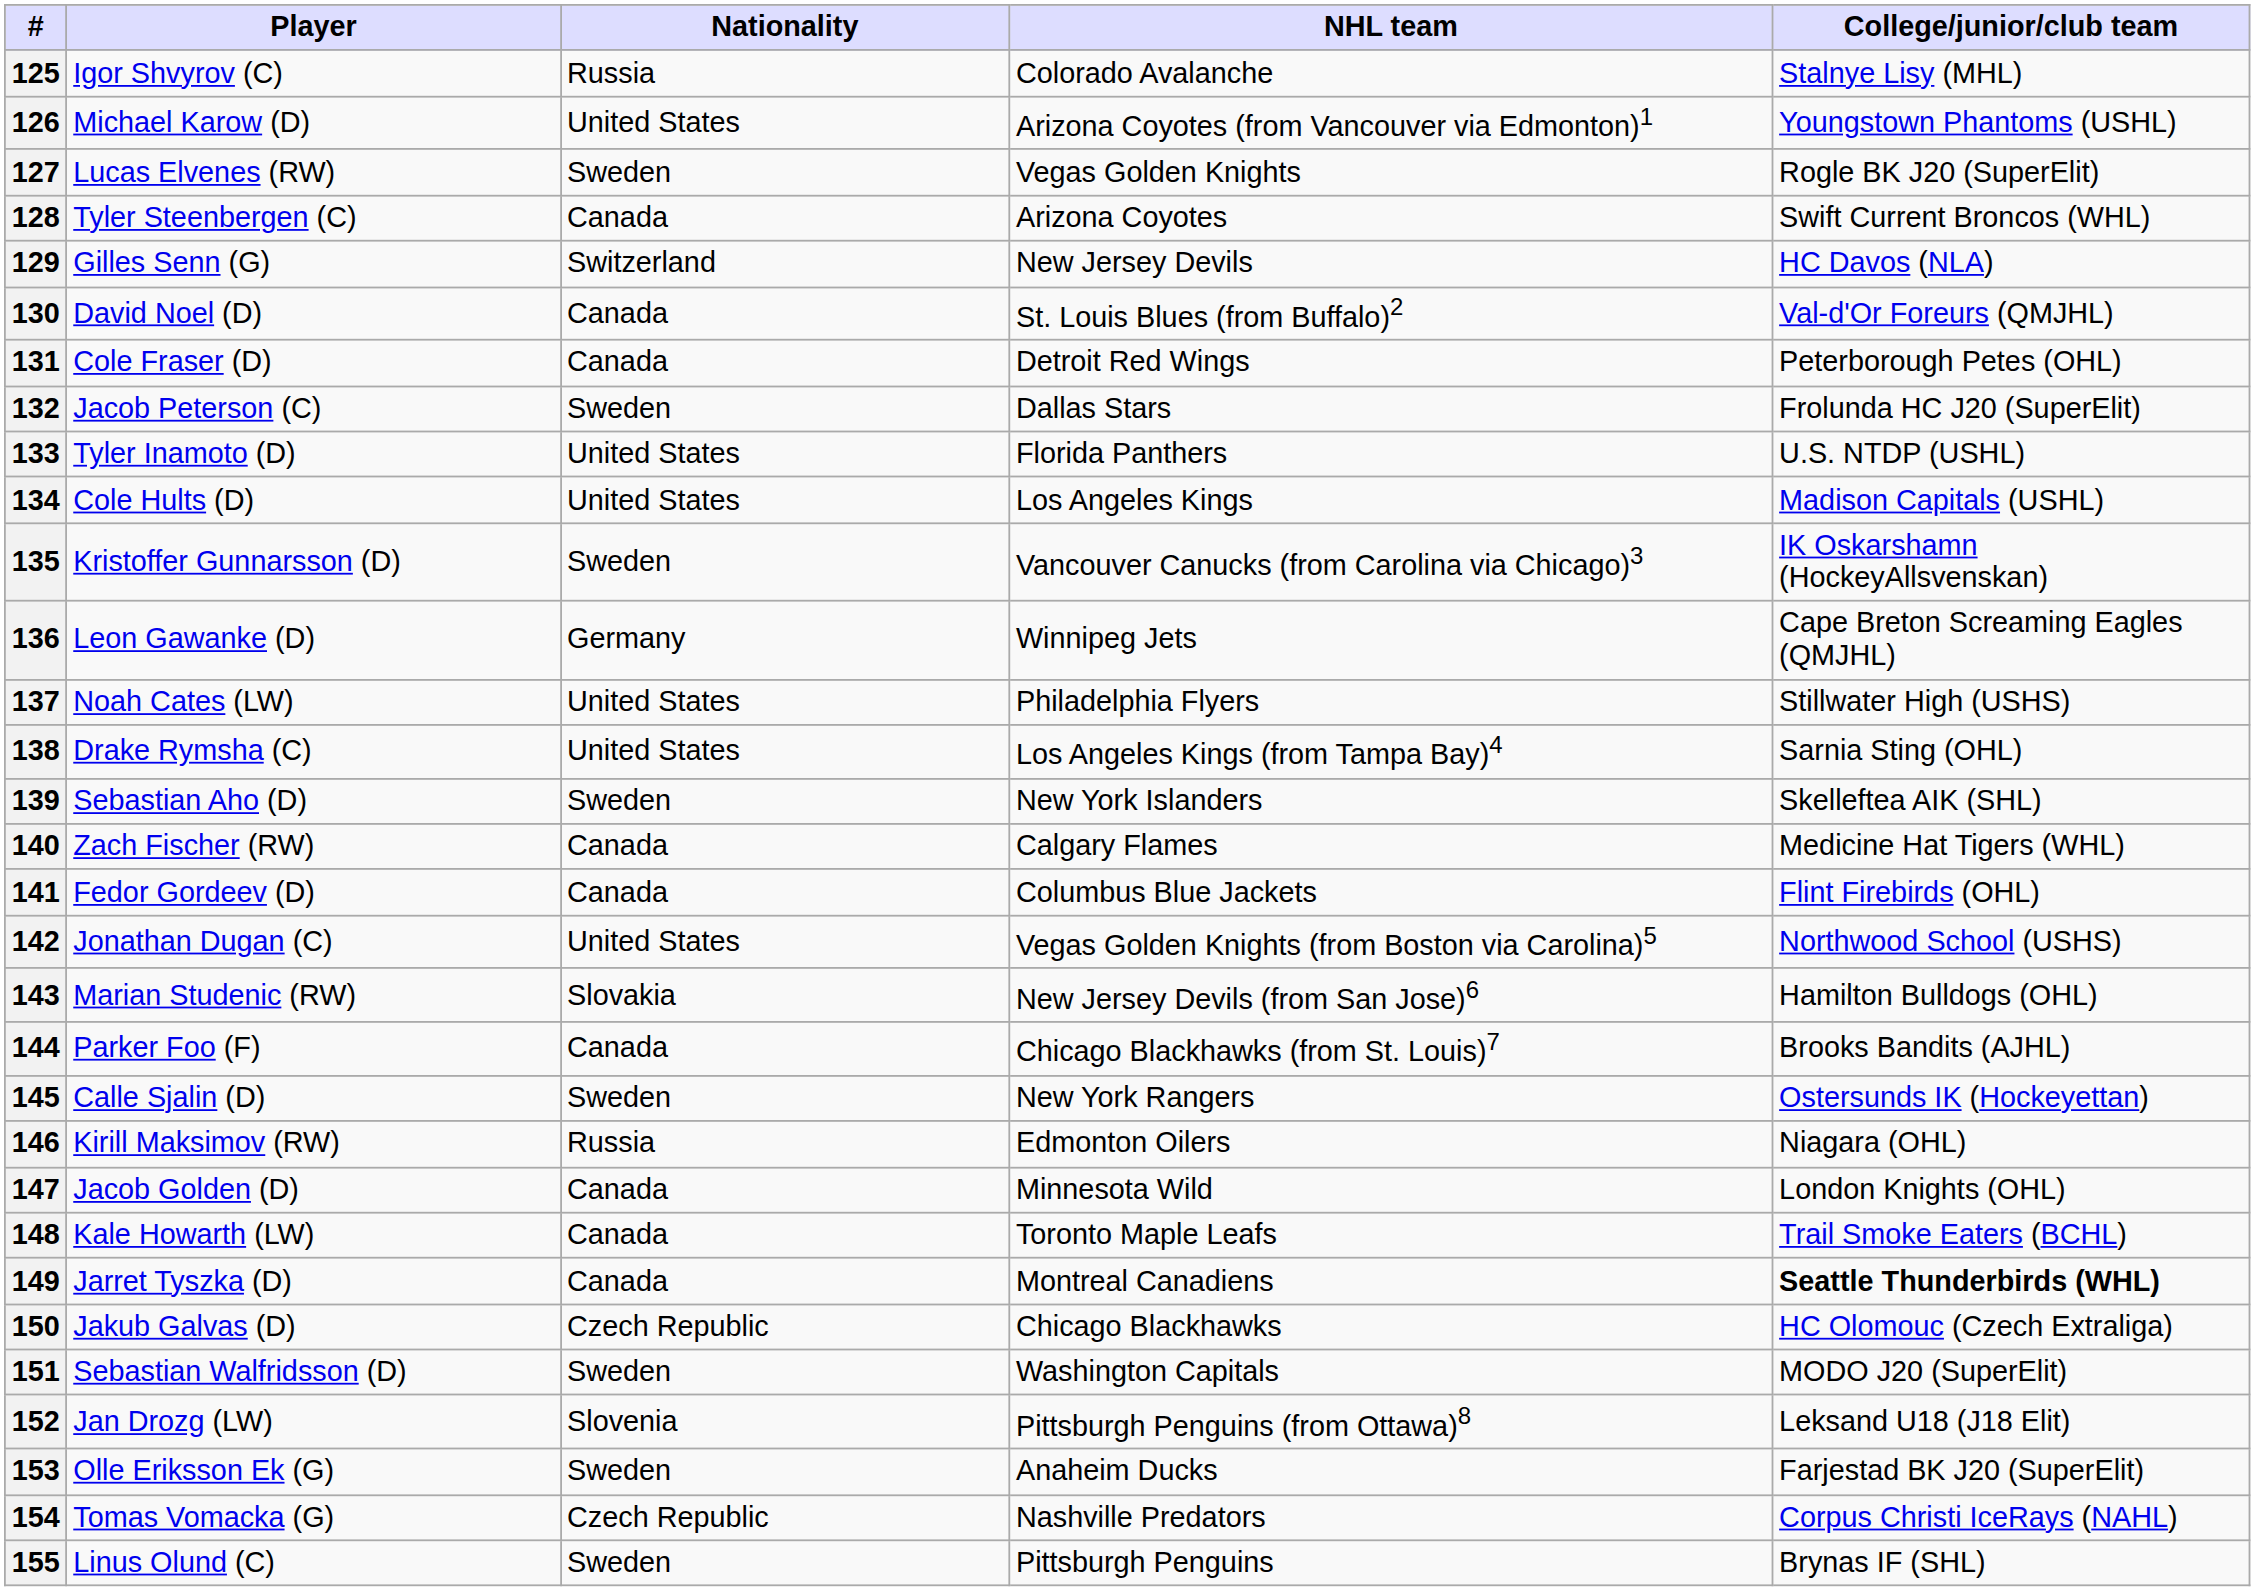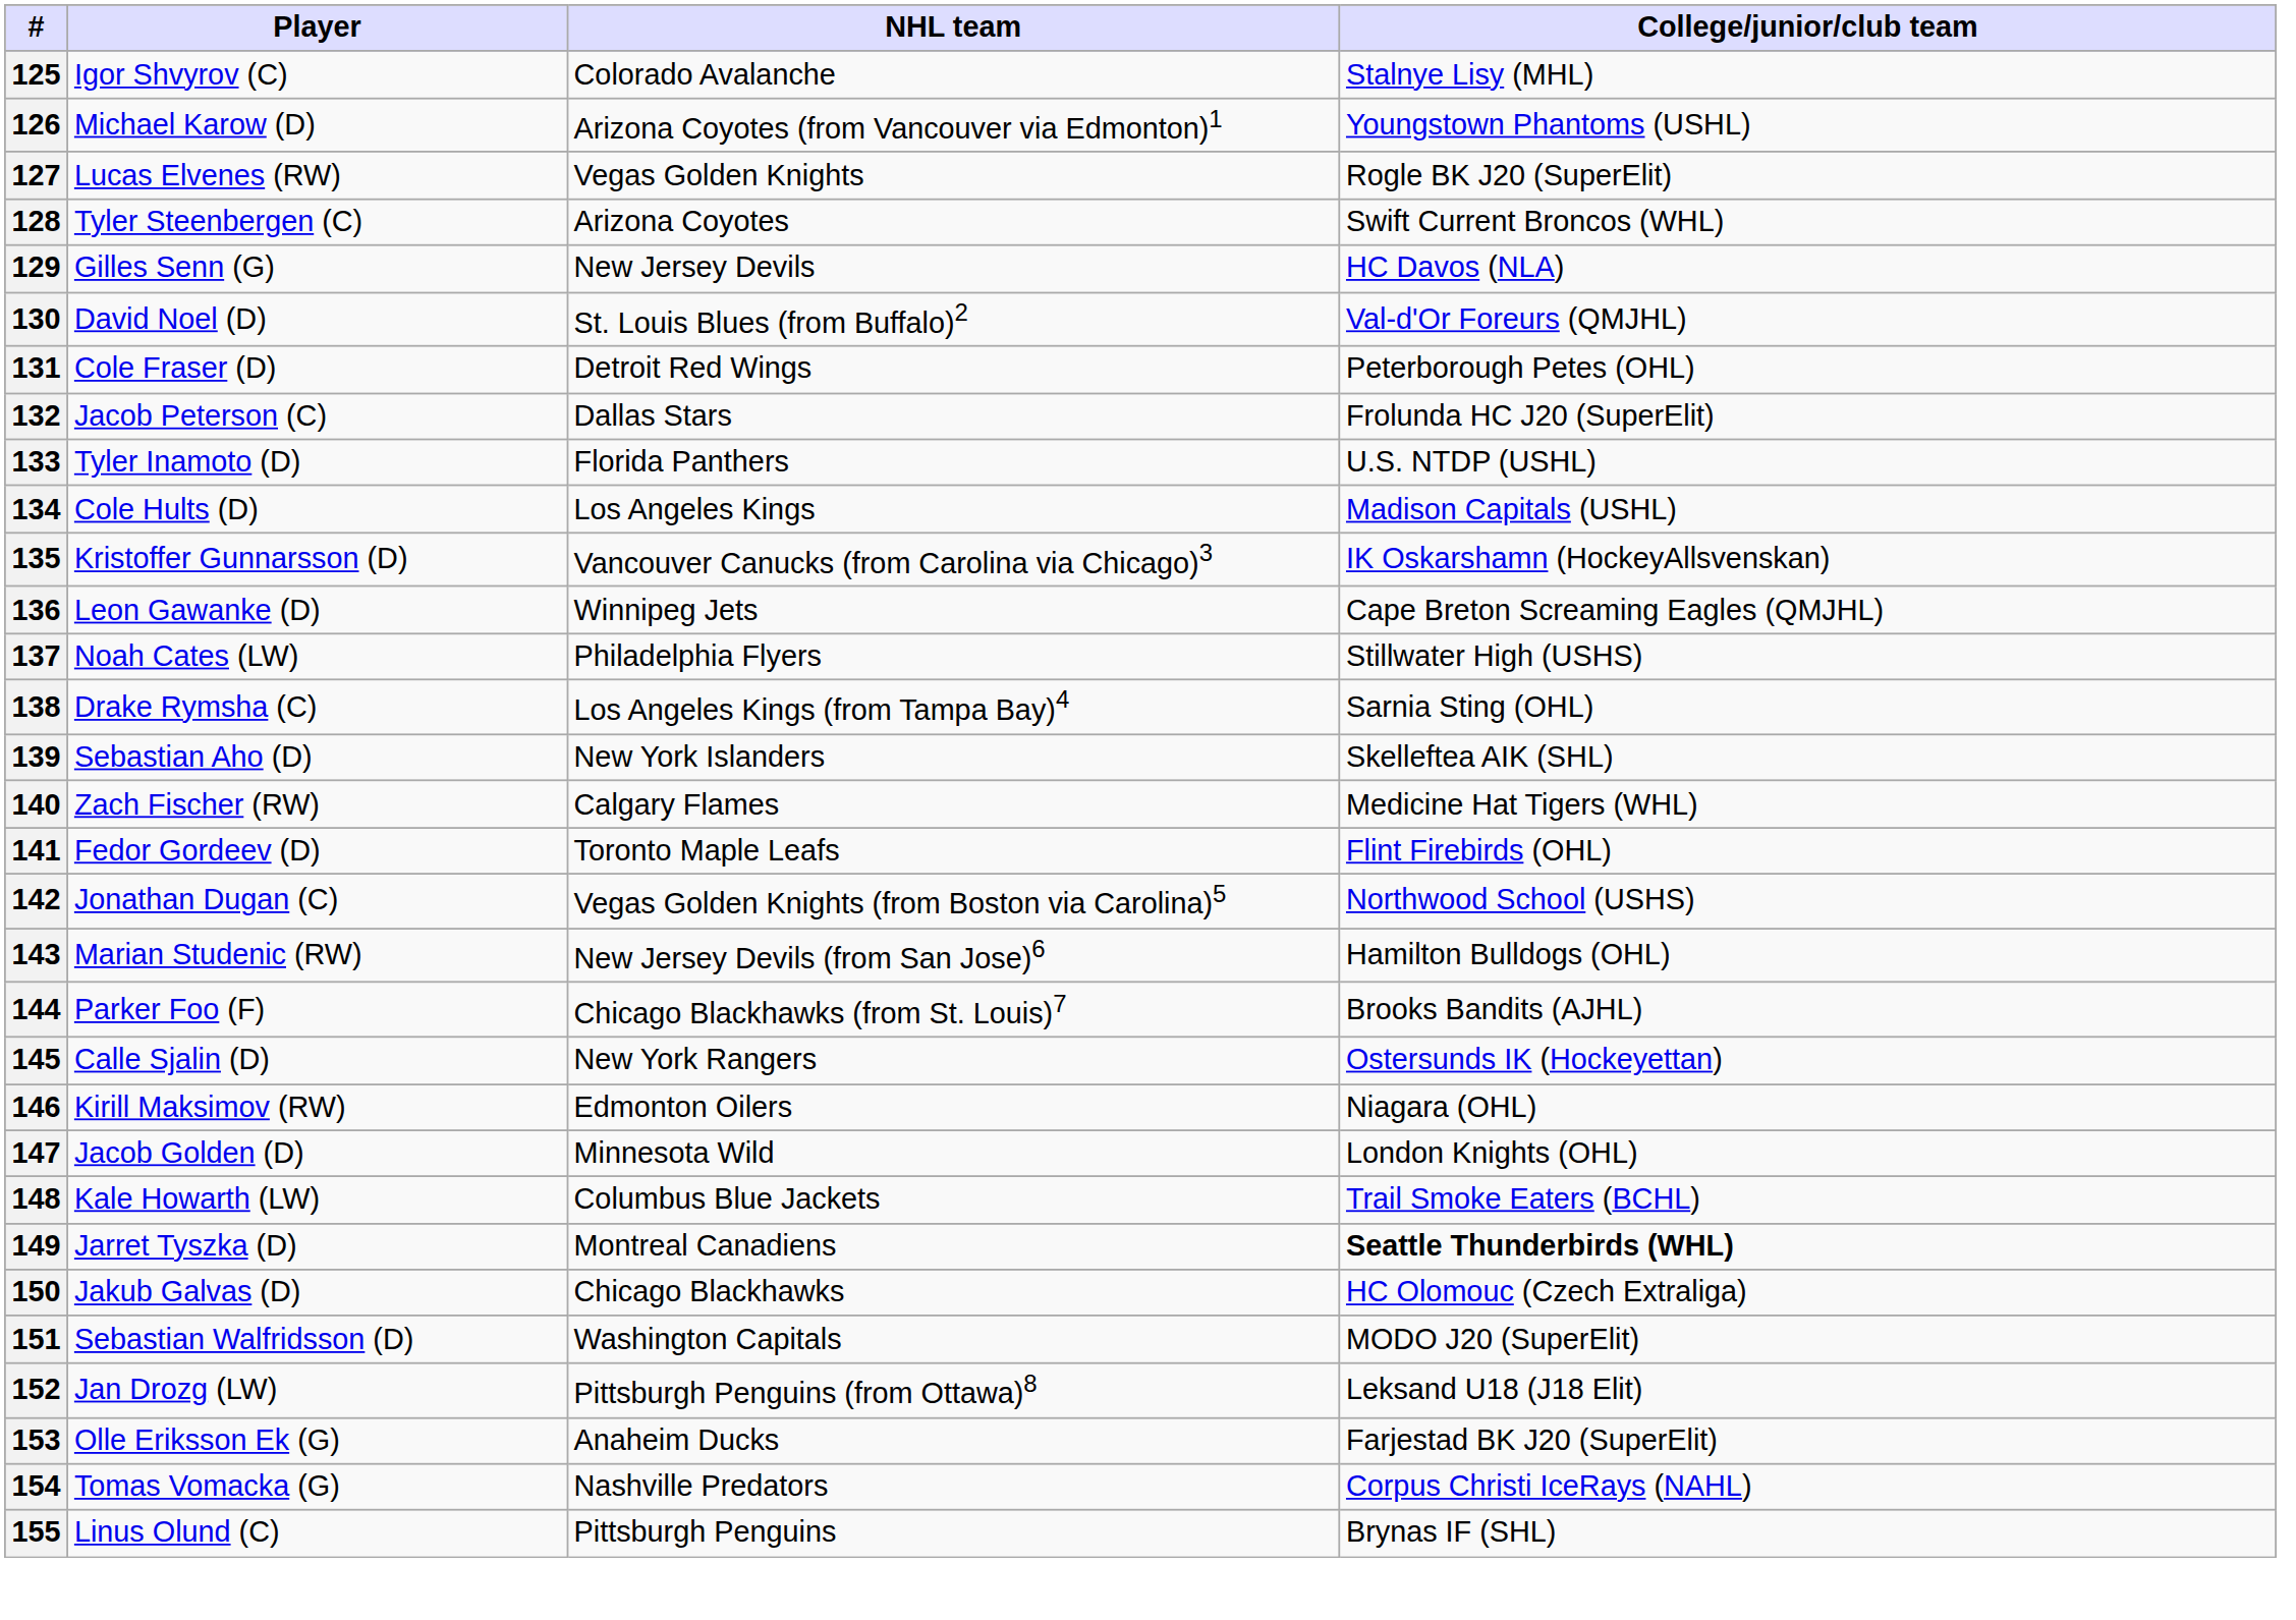 <table class="wikitable">
 <tr>
 <th style="background:#ddf; width:2.75%;">#</th>
 <th style="background:#ddf; width:22.0%;">Player</th>
-<th style="background:#ddf; width:20.0%;">Nationality</th>
 <th style="background:#ddf; width:34.0%;">NHL team</th>
 <th style="background:#ddf; width:100.0%;">College/junior/club team</th>
 </tr>
 <tr>
 <th>125</th>
 <td><a href='#'>Igor Shvyrov</a> (C)</td>
-<td> Russia</td>
 <td>Colorado Avalanche</td>
 <td><a href='#'>Stalnye Lisy</a> (MHL)</td>
 </tr>
 <tr>
 <th>126</th>
 <td><a href='#'>Michael Karow</a> (D)</td>
-<td> United States</td>
 <td>Arizona Coyotes (from Vancouver via Edmonton)<sup>1</sup></td>
 <td><a href='#'>Youngstown Phantoms</a> (USHL)</td>
 </tr>
 <tr>
 <th>127</th>
 <td><a href='#'>Lucas Elvenes</a> (RW)</td>
-<td> Sweden</td>
 <td>Vegas Golden Knights</td>
 <td>Rogle BK J20 (SuperElit)</td>
 </tr>
 <tr>
 <th>128</th>
 <td><a href='#'>Tyler Steenbergen</a> (C)</td>
-<td> Canada</td>
 <td>Arizona Coyotes</td>
 <td>Swift Current Broncos (WHL)</td>
 </tr>
 <tr>
 <th>129</th>
 <td><a href='#'>Gilles Senn</a> (G)</td>
-<td> Switzerland</td>
 <td>New Jersey Devils</td>
 <td><a href='#'>HC Davos</a> (<a href='#'>NLA</a>)</td>
 </tr>
 <tr>
 <th>130</th>
 <td><a href='#'>David Noel</a> (D)</td>
-<td> Canada</td>
 <td>St. Louis Blues (from Buffalo)<sup>2</sup></td>
 <td><a href='#'>Val-d'Or Foreurs</a> (QMJHL)</td>
 </tr>
 <tr>
 <th>131</th>
 <td><a href='#'>Cole Fraser</a> (D)</td>
-<td> Canada</td>
 <td>Detroit Red Wings</td>
 <td>Peterborough Petes (OHL)</td>
 </tr>
 <tr>
 <th>132</th>
 <td><a href='#'>Jacob Peterson</a> (C)</td>
-<td> Sweden</td>
 <td>Dallas Stars</td>
 <td>Frolunda HC J20 (SuperElit)</td>
 </tr>
 <tr>
 <th>133</th>
 <td><a href='#'>Tyler Inamoto</a> (D)</td>
-<td> United States</td>
 <td>Florida Panthers</td>
 <td>U.S. NTDP (USHL)</td>
 </tr>
 <tr>
 <th>134</th>
 <td><a href='#'>Cole Hults</a> (D)</td>
-<td> United States</td>
 <td>Los Angeles Kings</td>
 <td><a href='#'>Madison Capitals</a> (USHL)</td>
 </tr>
 <tr>
 <th>135</th>
 <td><a href='#'>Kristoffer Gunnarsson</a> (D)</td>
-<td> Sweden</td>
 <td>Vancouver Canucks (from Carolina via Chicago)<sup>3</sup></td>
 <td><a href='#'>IK Oskarshamn</a> (HockeyAllsvenskan)</td>
 </tr>
 <tr>
 <th>136</th>
 <td><a href='#'>Leon Gawanke</a> (D)</td>
-<td> Germany</td>
 <td>Winnipeg Jets</td>
 <td>Cape Breton Screaming Eagles (QMJHL)</td>
 </tr>
 <tr>
 <th>137</th>
 <td><a href='#'>Noah Cates</a> (LW)</td>
-<td> United States</td>
 <td>Philadelphia Flyers</td>
 <td>Stillwater High (USHS)</td>
 </tr>
 <tr>
 <th>138</th>
 <td><a href='#'>Drake Rymsha</a> (C)</td>
-<td> United States</td>
 <td>Los Angeles Kings (from Tampa Bay)<sup>4</sup></td>
 <td>Sarnia Sting (OHL)</td>
 </tr>
 <tr>
 <th>139</th>
 <td><a href='#'>Sebastian Aho</a> (D)</td>
-<td> Sweden</td>
 <td>New York Islanders</td>
 <td>Skelleftea AIK (SHL)</td>
 </tr>
 <tr>
 <th>140</th>
 <td><a href='#'>Zach Fischer</a> (RW)</td>
-<td> Canada</td>
 <td>Calgary Flames</td>
 <td>Medicine Hat Tigers (WHL)</td>
 </tr>
 <tr>
 <th>141</th>
 <td><a href='#'>Fedor Gordeev</a> (D)</td>
-<td> Canada</td>
-<td>Columbus Blue Jackets</td>
+<td>Toronto Maple Leafs</td>
 <td><a href='#'>Flint Firebirds</a> (OHL)</td>
 </tr>
 <tr>
 <th>142</th>
 <td><a href='#'>Jonathan Dugan</a> (C)</td>
-<td> United States</td>
 <td>Vegas Golden Knights (from Boston via Carolina)<sup>5</sup></td>
 <td><a href='#'>Northwood School</a> (USHS)</td>
 </tr>
 <tr>
 <th>143</th>
 <td><a href='#'>Marian Studenic</a> (RW)</td>
-<td> Slovakia</td>
 <td>New Jersey Devils (from San Jose)<sup>6</sup></td>
 <td>Hamilton Bulldogs (OHL)</td>
 </tr>
 <tr>
 <th>144</th>
 <td><a href='#'>Parker Foo</a> (F)</td>
-<td> Canada</td>
 <td>Chicago Blackhawks (from St. Louis)<sup>7</sup></td>
 <td>Brooks Bandits (AJHL)</td>
 </tr>
 <tr>
 <th>145</th>
 <td><a href='#'>Calle Sjalin</a> (D)</td>
-<td> Sweden</td>
 <td>New York Rangers</td>
 <td><a href='#'>Ostersunds IK</a> (<a href='#'>Hockeyettan</a>)</td>
 </tr>
 <tr>
 <th>146</th>
 <td><a href='#'>Kirill Maksimov</a> (RW)</td>
-<td> Russia</td>
 <td>Edmonton Oilers</td>
 <td>Niagara (OHL)</td>
 </tr>
 <tr>
 <th>147</th>
 <td><a href='#'>Jacob Golden</a> (D)</td>
-<td> Canada</td>
 <td>Minnesota Wild</td>
 <td>London Knights (OHL)</td>
 </tr>
 <tr>
 <th>148</th>
 <td><a href='#'>Kale Howarth</a> (LW)</td>
-<td> Canada</td>
-<td>Toronto Maple Leafs</td>
+<td>Columbus Blue Jackets</td>
 <td><a href='#'>Trail Smoke Eaters</a> (<a href='#'>BCHL</a>)</td>
 </tr>
 <tr>
 <th>149</th>
 <td><a href='#'>Jarret Tyszka</a> (D)</td>
-<td> Canada</td>
 <td>Montreal Canadiens</td>
 <td><strong>Seattle Thunderbirds (WHL)</strong></td>
 </tr>
 <tr>
 <th>150</th>
 <td><a href='#'>Jakub Galvas</a> (D)</td>
-<td> Czech Republic</td>
 <td>Chicago Blackhawks</td>
 <td><a href='#'>HC Olomouc</a> (Czech Extraliga)</td>
 </tr>
 <tr>
 <th>151</th>
 <td><a href='#'>Sebastian Walfridsson</a> (D)</td>
-<td> Sweden</td>
 <td>Washington Capitals</td>
 <td>MODO J20 (SuperElit)</td>
 </tr>
 <tr>
 <th>152</th>
 <td><a href='#'>Jan Drozg</a> (LW)</td>
-<td> Slovenia</td>
 <td>Pittsburgh Penguins (from Ottawa)<sup>8</sup></td>
 <td>Leksand U18 (J18 Elit)</td>
 </tr>
 <tr>
 <th>153</th>
 <td><a href='#'>Olle Eriksson Ek</a> (G)</td>
-<td> Sweden</td>
 <td>Anaheim Ducks</td>
 <td>Farjestad BK J20 (SuperElit)</td>
 </tr>
 <tr>
 <th>154</th>
 <td><a href='#'>Tomas Vomacka</a> (G)</td>
-<td> Czech Republic</td>
 <td>Nashville Predators</td>
 <td><a href='#'>Corpus Christi IceRays</a> (<a href='#'>NAHL</a>)</td>
 </tr>
 <tr>
 <th>155</th>
 <td><a href='#'>Linus Olund</a> (C)</td>
-<td> Sweden</td>
 <td>Pittsburgh Penguins</td>
 <td>Brynas IF (SHL)</td>
 </tr>
 </table>
